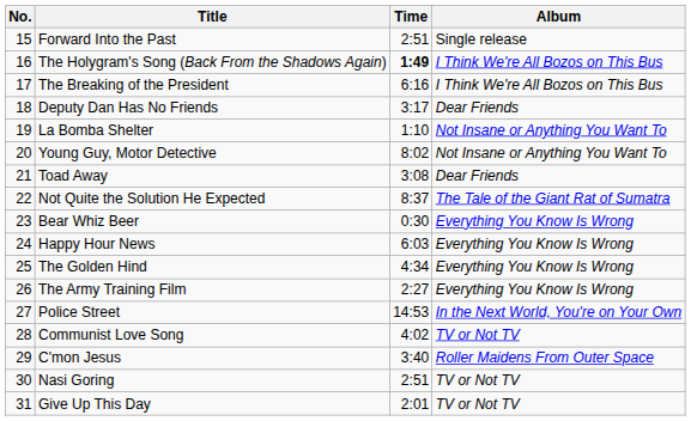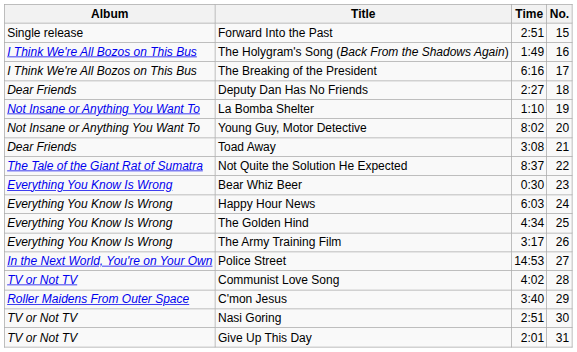 <table class="wikitable">
 <tr>
-<th>No.</th>
+<th>Album</th>
 <th>Title</th>
 <th>Time</th>
-<th>Album</th>
+<th>No.</th>
 </tr>
 <tr>
-<td style="text-align: right;">15</td>
+<td>Single release</td>
 <td>Forward Into the Past</td>
 <td style="text-align: right;">2:51</td>
-<td>Single release</td>
+<td style="text-align: right;">15</td>
 </tr>
 <tr>
+<td><em><a href='#'>I Think We're All Bozos on This Bus</a></em></td>
+<td>The Holygram's Song (<em>Back From the Shadows Again</em>)</td>
+<td style="text-align: right;">1:49</td>
 <td style="text-align: right;">16</td>
-<td>The Holygram's Song (<em>Back From the Shadows Again</em>)</td>
-<td style="text-align: right;"><strong>1:49</strong></td>
-<td><em><a href='#'>I Think We're All Bozos on This Bus</a></em></td>
 </tr>
 <tr>
-<td style="text-align: right;">17</td>
+<td><em>I Think We're All Bozos on This Bus</em></td>
 <td>The Breaking of the President</td>
 <td style="text-align: right;">6:16</td>
-<td><em>I Think We're All Bozos on This Bus</em></td>
+<td style="text-align: right;">17</td>
 </tr>
 <tr>
+<td><em>Dear Friends</em></td>
+<td>Deputy Dan Has No Friends</td>
+<td style="text-align: right;">2:27</td>
 <td style="text-align: right;">18</td>
-<td>Deputy Dan Has No Friends</td>
-<td style="text-align: right;">3:17</td>
-<td><em>Dear Friends</em></td>
 </tr>
 <tr>
-<td style="text-align: right;">19</td>
+<td><em><a href='#'>Not Insane or Anything You Want To</a></em></td>
 <td>La Bomba Shelter</td>
 <td style="text-align: right;">1:10</td>
-<td><em><a href='#'>Not Insane or Anything You Want To</a></em></td>
+<td style="text-align: right;">19</td>
 </tr>
 <tr>
-<td style="text-align: right;">20</td>
+<td><em>Not Insane or Anything You Want To</em></td>
 <td>Young Guy, Motor Detective</td>
 <td style="text-align: right;">8:02</td>
-<td><em>Not Insane or Anything You Want To</em></td>
+<td style="text-align: right;">20</td>
 </tr>
 <tr>
-<td style="text-align: right;">21</td>
+<td><em>Dear Friends</em></td>
 <td>Toad Away</td>
 <td style="text-align: right;">3:08</td>
-<td><em>Dear Friends</em></td>
+<td style="text-align: right;">21</td>
 </tr>
 <tr>
-<td style="text-align: right;">22</td>
+<td><em><a href='#'>The Tale of the Giant Rat of Sumatra</a></em></td>
 <td>Not Quite the Solution He Expected</td>
 <td style="text-align: right;">8:37</td>
-<td><em><a href='#'>The Tale of the Giant Rat of Sumatra</a></em></td>
+<td style="text-align: right;">22</td>
 </tr>
 <tr>
-<td style="text-align: right;">23</td>
+<td><em><a href='#'>Everything You Know Is Wrong</a></em></td>
 <td>Bear Whiz Beer</td>
 <td style="text-align: right;">0:30</td>
-<td><em><a href='#'>Everything You Know Is Wrong</a></em></td>
+<td style="text-align: right;">23</td>
 </tr>
 <tr>
-<td style="text-align: right;">24</td>
+<td><em>Everything You Know Is Wrong</em></td>
 <td>Happy Hour News</td>
 <td style="text-align: right;">6:03</td>
-<td><em>Everything You Know Is Wrong</em></td>
+<td style="text-align: right;">24</td>
 </tr>
 <tr>
-<td style="text-align: right;">25</td>
+<td><em>Everything You Know Is Wrong</em></td>
 <td>The Golden Hind</td>
 <td style="text-align: right;">4:34</td>
-<td><em>Everything You Know Is Wrong</em></td>
+<td style="text-align: right;">25</td>
 </tr>
 <tr>
+<td><em>Everything You Know Is Wrong</em></td>
+<td>The Army Training Film</td>
+<td style="text-align: right;">3:17</td>
 <td style="text-align: right;">26</td>
-<td>The Army Training Film</td>
-<td style="text-align: right;">2:27</td>
-<td><em>Everything You Know Is Wrong</em></td>
 </tr>
 <tr>
-<td style="text-align: right;">27</td>
+<td><em><a href='#'>In the Next World, You're on Your Own</a></em></td>
 <td>Police Street</td>
 <td style="text-align: right;">14:53</td>
-<td><em><a href='#'>In the Next World, You're on Your Own</a></em></td>
+<td style="text-align: right;">27</td>
 </tr>
 <tr>
-<td style="text-align: right;">28</td>
+<td><em><a href='#'>TV or Not TV</a></em></td>
 <td>Communist Love Song</td>
 <td style="text-align: right;">4:02</td>
-<td><em><a href='#'>TV or Not TV</a></em></td>
+<td style="text-align: right;">28</td>
 </tr>
 <tr>
-<td style="text-align: right;">29</td>
+<td><em><a href='#'>Roller Maidens From Outer Space</a></em></td>
 <td>C'mon Jesus</td>
 <td style="text-align: right;">3:40</td>
-<td><em><a href='#'>Roller Maidens From Outer Space</a></em></td>
+<td style="text-align: right;">29</td>
 </tr>
 <tr>
-<td style="text-align: right;">30</td>
+<td><em>TV or Not TV</em></td>
 <td>Nasi Goring</td>
 <td style="text-align: right;">2:51</td>
-<td><em>TV or Not TV</em></td>
+<td style="text-align: right;">30</td>
 </tr>
 <tr>
-<td style="text-align: right;">31</td>
+<td><em>TV or Not TV</em></td>
 <td>Give Up This Day</td>
 <td style="text-align: right;">2:01</td>
-<td><em>TV or Not TV</em></td>
+<td style="text-align: right;">31</td>
 </tr>
 </table>
